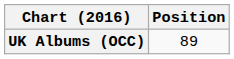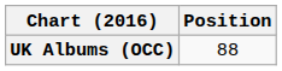 <table class="wikitable plainrowheaders" style="text-align:center">
 <tr>
 <th scope="col">Chart (2016)</th>
 <th scope="col">Position</th>
 </tr>
 <tr>
 <th scope="row">UK Albums (OCC)</th>
-<td>89</td>
+<td>88</td>
 </tr>
 </table>
